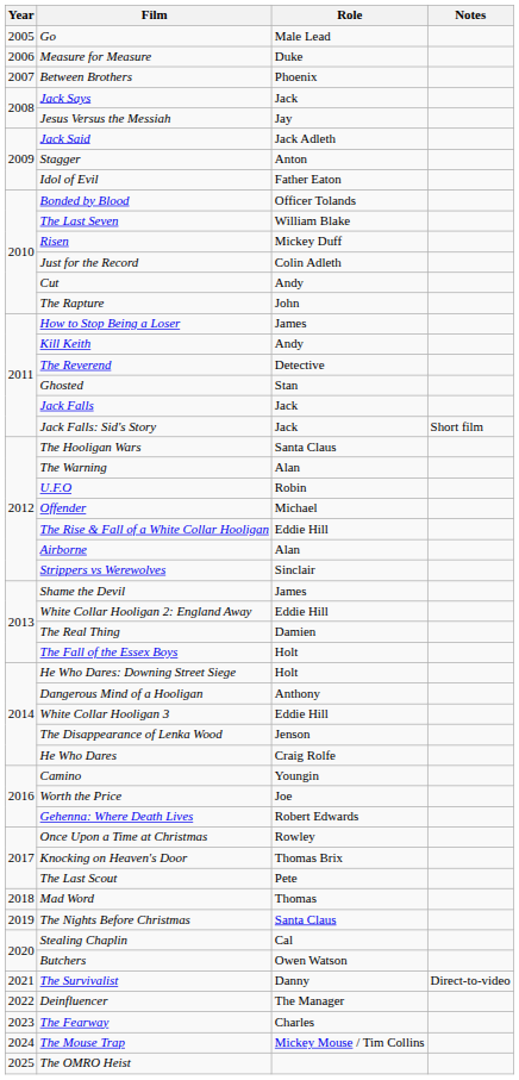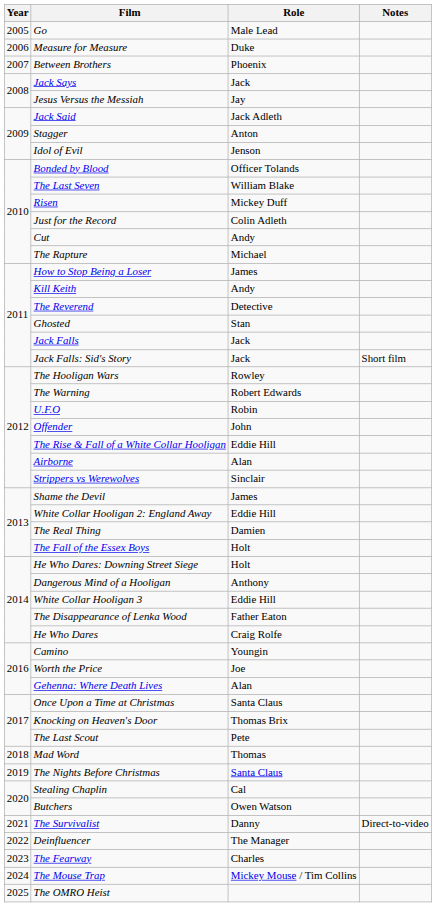 <table class="wikitable sortable">
 <tr>
 <th>Year</th>
 <th>Film</th>
 <th>Role</th>
 <th class="unsortable">Notes</th>
 </tr>
 <tr>
 <td rowspan="1">2005</td>
 <td><em>Go</em></td>
 <td>Male Lead</td>
 <td></td>
 </tr>
 <tr>
 <td rowspan="1">2006</td>
 <td><em>Measure for Measure</em></td>
 <td>Duke</td>
 <td></td>
 </tr>
 <tr>
 <td rowspan="1">2007</td>
 <td><em>Between Brothers</em></td>
 <td>Phoenix</td>
 <td></td>
 </tr>
 <tr>
 <td rowspan="2">2008</td>
 <td><em><a href='#'>Jack Says</a></em></td>
 <td>Jack</td>
 <td></td>
 </tr>
 <tr>
 <td><em>Jesus Versus the Messiah</em></td>
 <td>Jay</td>
 <td></td>
 </tr>
 <tr>
 <td rowspan="3">2009</td>
 <td><em><a href='#'>Jack Said</a></em></td>
 <td>Jack Adleth</td>
 <td></td>
 </tr>
 <tr>
 <td><em>Stagger</em></td>
 <td>Anton</td>
 <td></td>
 </tr>
 <tr>
 <td><em>Idol of Evil</em></td>
-<td>Father Eaton</td>
+<td>Jenson</td>
 <td></td>
 </tr>
 <tr>
 <td rowspan="6">2010</td>
 <td><em><a href='#'>Bonded by Blood</a></em></td>
 <td>Officer Tolands</td>
 <td></td>
 </tr>
 <tr>
 <td><em><a href='#'>The Last Seven</a></em></td>
 <td>William Blake</td>
 <td></td>
 </tr>
 <tr>
 <td><em><a href='#'>Risen</a></em></td>
 <td>Mickey Duff</td>
 <td></td>
 </tr>
 <tr>
 <td><em>Just for the Record</em></td>
 <td>Colin Adleth</td>
 <td></td>
 </tr>
 <tr>
 <td><em>Cut</em></td>
 <td>Andy</td>
 <td></td>
 </tr>
 <tr>
 <td><em>The Rapture</em></td>
-<td>John</td>
+<td>Michael</td>
 <td></td>
 </tr>
 <tr>
 <td rowspan="6">2011</td>
 <td><em><a href='#'>How to Stop Being a Loser</a></em></td>
 <td>James</td>
 <td></td>
 </tr>
 <tr>
 <td><em><a href='#'>Kill Keith</a></em></td>
 <td>Andy</td>
 <td></td>
 </tr>
 <tr>
 <td><em><a href='#'>The Reverend</a></em></td>
 <td>Detective</td>
 <td></td>
 </tr>
 <tr>
 <td><em>Ghosted</em></td>
 <td>Stan</td>
 <td></td>
 </tr>
 <tr>
 <td><em><a href='#'>Jack Falls</a></em></td>
 <td>Jack</td>
 <td></td>
 </tr>
 <tr>
 <td><em>Jack Falls: Sid's Story</em></td>
 <td>Jack</td>
 <td>Short film</td>
 </tr>
 <tr>
 <td rowspan="7">2012</td>
 <td><em>The Hooligan Wars</em></td>
-<td>Santa Claus</td>
+<td>Rowley</td>
 <td></td>
 </tr>
 <tr>
 <td><em>The Warning</em></td>
-<td>Alan</td>
+<td>Robert Edwards</td>
 <td></td>
 </tr>
 <tr>
 <td><em><a href='#'>U.F.O</a> </em></td>
 <td>Robin</td>
 <td></td>
 </tr>
 <tr>
 <td><em><a href='#'>Offender</a></em></td>
-<td>Michael</td>
+<td>John</td>
 <td></td>
 </tr>
 <tr>
 <td><em><a href='#'>The Rise & Fall of a White Collar Hooligan</a></em></td>
 <td>Eddie Hill</td>
 <td></td>
 </tr>
 <tr>
 <td><em><a href='#'>Airborne</a></em></td>
 <td>Alan</td>
 <td></td>
 </tr>
 <tr>
 <td><em><a href='#'>Strippers vs Werewolves</a></em></td>
 <td>Sinclair</td>
 <td></td>
 </tr>
 <tr>
 <td rowspan="4">2013</td>
 <td><em>Shame the Devil</em></td>
 <td>James</td>
 <td></td>
 </tr>
 <tr>
 <td><em>White Collar Hooligan 2: England Away</em></td>
 <td>Eddie Hill</td>
 <td></td>
 </tr>
 <tr>
 <td><em>The Real Thing</em></td>
 <td>Damien</td>
 <td></td>
 </tr>
 <tr>
 <td><em><a href='#'>The Fall of the Essex Boys</a></em></td>
 <td>Holt</td>
 <td></td>
 </tr>
 <tr>
 <td rowspan="5">2014</td>
 <td><em>He Who Dares: Downing Street Siege</em></td>
 <td>Holt</td>
 <td></td>
 </tr>
 <tr>
 <td><em>Dangerous Mind of a Hooligan</em></td>
 <td>Anthony</td>
 <td></td>
 </tr>
 <tr>
 <td><em>White Collar Hooligan 3</em></td>
 <td>Eddie Hill</td>
 <td></td>
 </tr>
 <tr>
 <td><em>The Disappearance of Lenka Wood</em></td>
-<td>Jenson</td>
+<td>Father Eaton</td>
 <td></td>
 </tr>
 <tr>
 <td><em>He Who Dares</em></td>
 <td>Craig Rolfe</td>
 <td></td>
 </tr>
 <tr>
 <td rowspan="3">2016</td>
 <td><em>Camino</em></td>
 <td>Youngin</td>
 <td></td>
 </tr>
 <tr>
 <td><em>Worth the Price</em></td>
 <td>Joe</td>
 <td></td>
 </tr>
 <tr>
 <td><em><a href='#'>Gehenna: Where Death Lives</a></em></td>
-<td>Robert Edwards</td>
+<td>Alan</td>
 <td></td>
 </tr>
 <tr>
 <td rowspan="3">2017</td>
 <td><em>Once Upon a Time at Christmas</em></td>
-<td>Rowley</td>
+<td>Santa Claus</td>
 <td></td>
 </tr>
 <tr>
 <td><em>Knocking on Heaven's Door</em></td>
 <td>Thomas Brix</td>
 <td></td>
 </tr>
 <tr>
 <td><em>The Last Scout</em></td>
 <td>Pete</td>
 <td></td>
 </tr>
 <tr>
 <td rowspan="1">2018</td>
 <td><em>Mad Word</em></td>
 <td>Thomas</td>
 <td></td>
 </tr>
 <tr>
 <td rowspan="1">2019</td>
 <td><em>The Nights Before Christmas</em></td>
 <td><a href='#'>Santa Claus</a></td>
 <td></td>
 </tr>
 <tr>
 <td rowspan="2">2020</td>
 <td><em>Stealing Chaplin</em></td>
 <td>Cal</td>
 <td></td>
 </tr>
 <tr>
 <td><em>Butchers</em></td>
 <td>Owen Watson</td>
 <td></td>
 </tr>
 <tr>
 <td>2021</td>
 <td><em><a href='#'>The Survivalist</a></em></td>
 <td>Danny</td>
 <td>Direct-to-video</td>
 </tr>
 <tr>
 <td>2022</td>
 <td><em>Deinfluencer</em></td>
 <td>The Manager</td>
 <td></td>
 </tr>
 <tr>
 <td>2023</td>
 <td><em><a href='#'>The Fearway</a></em></td>
 <td>Charles</td>
 <td></td>
 </tr>
 <tr>
 <td>2024</td>
 <td><em><a href='#'>The Mouse Trap</a></em></td>
 <td><a href='#'>Mickey Mouse</a> / Tim Collins</td>
 <td></td>
 </tr>
 <tr>
 <td>2025</td>
 <td><em>The OMRO Heist</em></td>
 <td></td>
 <td></td>
 </tr>
 </table>
